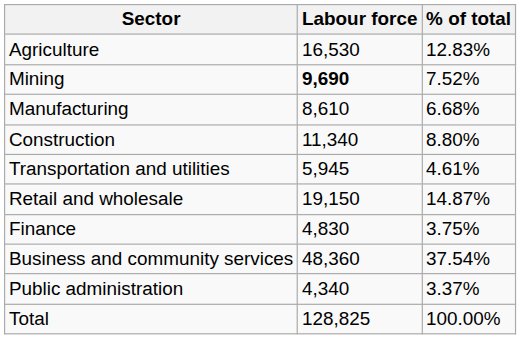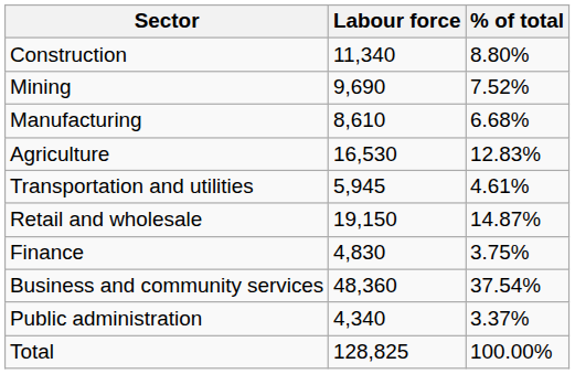 <table class="wikitable">
 <tr>
 <th>Sector</th>
 <th>Labour force</th>
 <th>% of total</th>
 </tr>
 <tr>
-<td>Agriculture</td>
-<td>16,530</td>
-<td>12.83%</td>
+<td>Construction</td>
+<td>11,340</td>
+<td>8.80%</td>
 </tr>
 <tr>
 <td>Mining</td>
-<td><strong>9,690</strong></td>
+<td>9,690</td>
 <td>7.52%</td>
 </tr>
 <tr>
 <td>Manufacturing</td>
 <td>8,610</td>
 <td>6.68%</td>
 </tr>
 <tr>
-<td>Construction</td>
-<td>11,340</td>
-<td>8.80%</td>
+<td>Agriculture</td>
+<td>16,530</td>
+<td>12.83%</td>
 </tr>
 <tr>
 <td>Transportation and utilities</td>
 <td>5,945</td>
 <td>4.61%</td>
 </tr>
 <tr>
 <td>Retail and wholesale</td>
 <td>19,150</td>
 <td>14.87%</td>
 </tr>
 <tr>
 <td>Finance</td>
 <td>4,830</td>
 <td>3.75%</td>
 </tr>
 <tr>
 <td>Business and community services</td>
 <td>48,360</td>
 <td>37.54%</td>
 </tr>
 <tr>
 <td>Public administration</td>
 <td>4,340</td>
 <td>3.37%</td>
 </tr>
 <tr>
 <td>Total</td>
 <td>128,825</td>
 <td>100.00%</td>
 </tr>
 </table>
